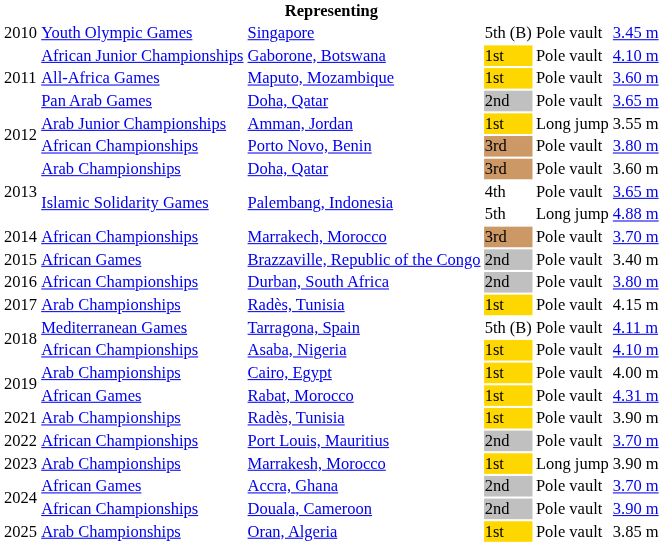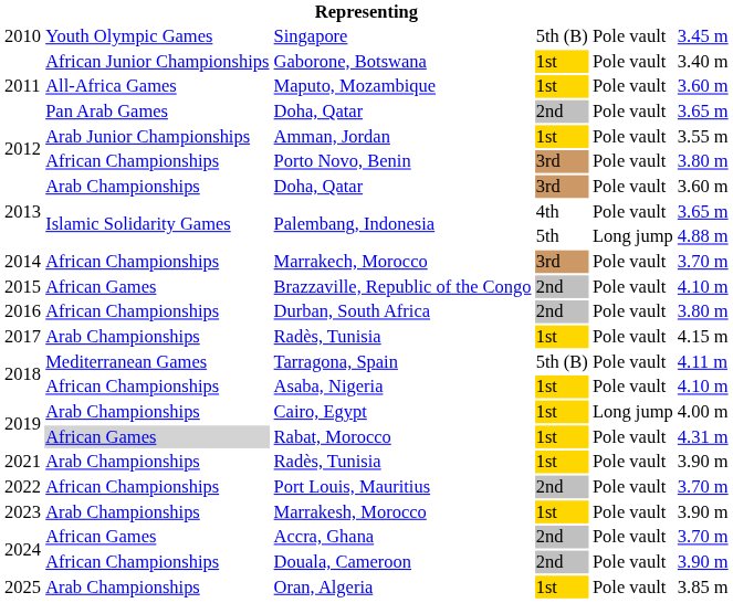 <table>
 <tr>
 <th colspan="6">Representing </th>
 </tr>
 <tr>
 <td>2010</td>
 <td><a href='#'>Youth Olympic Games</a></td>
 <td><a href='#'>Singapore</a></td>
 <td>5th (B)</td>
 <td>Pole vault</td>
 <td><a href='#'>3.45 m</a></td>
 </tr>
 <tr>
 <td rowspan=3>2011</td>
 <td><a href='#'>African Junior Championships</a></td>
 <td><a href='#'>Gaborone, Botswana</a></td>
 <td bgcolor=gold>1st</td>
 <td>Pole vault</td>
-<td><a href='#'>4.10 m</a></td>
+<td>3.40 m</td>
 </tr>
 <tr>
 <td><a href='#'>All-Africa Games</a></td>
 <td><a href='#'>Maputo, Mozambique</a></td>
 <td bgcolor=gold>1st</td>
 <td>Pole vault</td>
 <td><a href='#'>3.60 m</a></td>
 </tr>
 <tr>
 <td><a href='#'>Pan Arab Games</a></td>
 <td><a href='#'>Doha, Qatar</a></td>
 <td bgcolor=silver>2nd</td>
 <td>Pole vault</td>
 <td><a href='#'>3.65 m</a></td>
 </tr>
 <tr>
 <td rowspan=2>2012</td>
 <td><a href='#'>Arab Junior Championships</a></td>
 <td><a href='#'>Amman, Jordan</a></td>
 <td bgcolor=gold>1st</td>
-<td>Long jump</td>
+<td>Pole vault</td>
 <td>3.55 m</td>
 </tr>
 <tr>
 <td><a href='#'>African Championships</a></td>
 <td><a href='#'>Porto Novo, Benin</a></td>
 <td bgcolor=cc9966>3rd</td>
 <td>Pole vault</td>
 <td><a href='#'>3.80 m</a></td>
 </tr>
 <tr>
 <td rowspan=3>2013</td>
 <td><a href='#'>Arab Championships</a></td>
 <td><a href='#'>Doha, Qatar</a></td>
 <td bgcolor=cc9966>3rd</td>
 <td>Pole vault</td>
 <td>3.60 m</td>
 </tr>
 <tr>
 <td rowspan=2><a href='#'>Islamic Solidarity Games</a></td>
 <td rowspan=2><a href='#'>Palembang, Indonesia</a></td>
 <td>4th</td>
 <td>Pole vault</td>
 <td><a href='#'>3.65 m</a></td>
 </tr>
 <tr>
 <td>5th</td>
 <td>Long jump</td>
 <td><a href='#'>4.88 m</a></td>
 </tr>
 <tr>
 <td>2014</td>
 <td><a href='#'>African Championships</a></td>
 <td><a href='#'>Marrakech, Morocco</a></td>
 <td bgcolor=cc9966>3rd</td>
 <td>Pole vault</td>
 <td><a href='#'>3.70 m</a></td>
 </tr>
 <tr>
 <td>2015</td>
 <td><a href='#'>African Games</a></td>
 <td><a href='#'>Brazzaville, Republic of the Congo</a></td>
 <td bgcolor=silver>2nd</td>
 <td>Pole vault</td>
-<td>3.40 m</td>
+<td><a href='#'>4.10 m</a></td>
 </tr>
 <tr>
 <td>2016</td>
 <td><a href='#'>African Championships</a></td>
 <td><a href='#'>Durban, South Africa</a></td>
 <td bgcolor=silver>2nd</td>
 <td>Pole vault</td>
 <td><a href='#'>3.80 m</a></td>
 </tr>
 <tr>
 <td>2017</td>
 <td><a href='#'>Arab Championships</a></td>
 <td><a href='#'>Radès, Tunisia</a></td>
 <td bgcolor=gold>1st</td>
 <td>Pole vault</td>
 <td>4.15 m</td>
 </tr>
 <tr>
 <td rowspan=2>2018</td>
 <td><a href='#'>Mediterranean Games</a></td>
 <td><a href='#'>Tarragona, Spain</a></td>
 <td>5th (B)</td>
 <td>Pole vault</td>
 <td><a href='#'>4.11 m</a></td>
 </tr>
 <tr>
 <td><a href='#'>African Championships</a></td>
 <td><a href='#'>Asaba, Nigeria</a></td>
 <td bgcolor=gold>1st</td>
 <td>Pole vault</td>
 <td><a href='#'>4.10 m</a></td>
 </tr>
 <tr>
 <td rowspan=2>2019</td>
 <td><a href='#'>Arab Championships</a></td>
 <td><a href='#'>Cairo, Egypt</a></td>
 <td bgcolor=gold>1st</td>
-<td>Pole vault</td>
+<td>Long jump</td>
 <td>4.00 m</td>
 </tr>
 <tr>
-<td><a href='#'>African Games</a></td>
+<td style="background: lightgrey;"><a href='#'>African Games</a></td>
 <td><a href='#'>Rabat, Morocco</a></td>
 <td bgcolor=gold>1st</td>
 <td>Pole vault</td>
 <td><a href='#'>4.31 m</a></td>
 </tr>
 <tr>
 <td>2021</td>
 <td><a href='#'>Arab Championships</a></td>
 <td><a href='#'>Radès, Tunisia</a></td>
 <td bgcolor=gold>1st</td>
 <td>Pole vault</td>
 <td>3.90 m</td>
 </tr>
 <tr>
 <td>2022</td>
 <td><a href='#'>African Championships</a></td>
 <td><a href='#'>Port Louis, Mauritius</a></td>
 <td bgcolor=silver>2nd</td>
 <td>Pole vault</td>
 <td><a href='#'>3.70 m</a></td>
 </tr>
 <tr>
 <td>2023</td>
 <td><a href='#'>Arab Championships</a></td>
 <td><a href='#'>Marrakesh, Morocco</a></td>
 <td bgcolor=gold>1st</td>
-<td>Long jump</td>
+<td>Pole vault</td>
 <td>3.90 m</td>
 </tr>
 <tr>
 <td rowspan=2>2024</td>
 <td><a href='#'>African Games</a></td>
 <td><a href='#'>Accra, Ghana</a></td>
 <td bgcolor=silver>2nd</td>
 <td>Pole vault</td>
 <td><a href='#'>3.70 m</a></td>
 </tr>
 <tr>
 <td><a href='#'>African Championships</a></td>
 <td><a href='#'>Douala, Cameroon</a></td>
 <td bgcolor=silver>2nd</td>
 <td>Pole vault</td>
 <td><a href='#'>3.90 m</a></td>
 </tr>
 <tr>
 <td>2025</td>
 <td><a href='#'>Arab Championships</a></td>
 <td><a href='#'>Oran, Algeria</a></td>
 <td bgcolor=gold>1st</td>
 <td>Pole vault</td>
 <td>3.85 m</td>
 </tr>
 </table>
